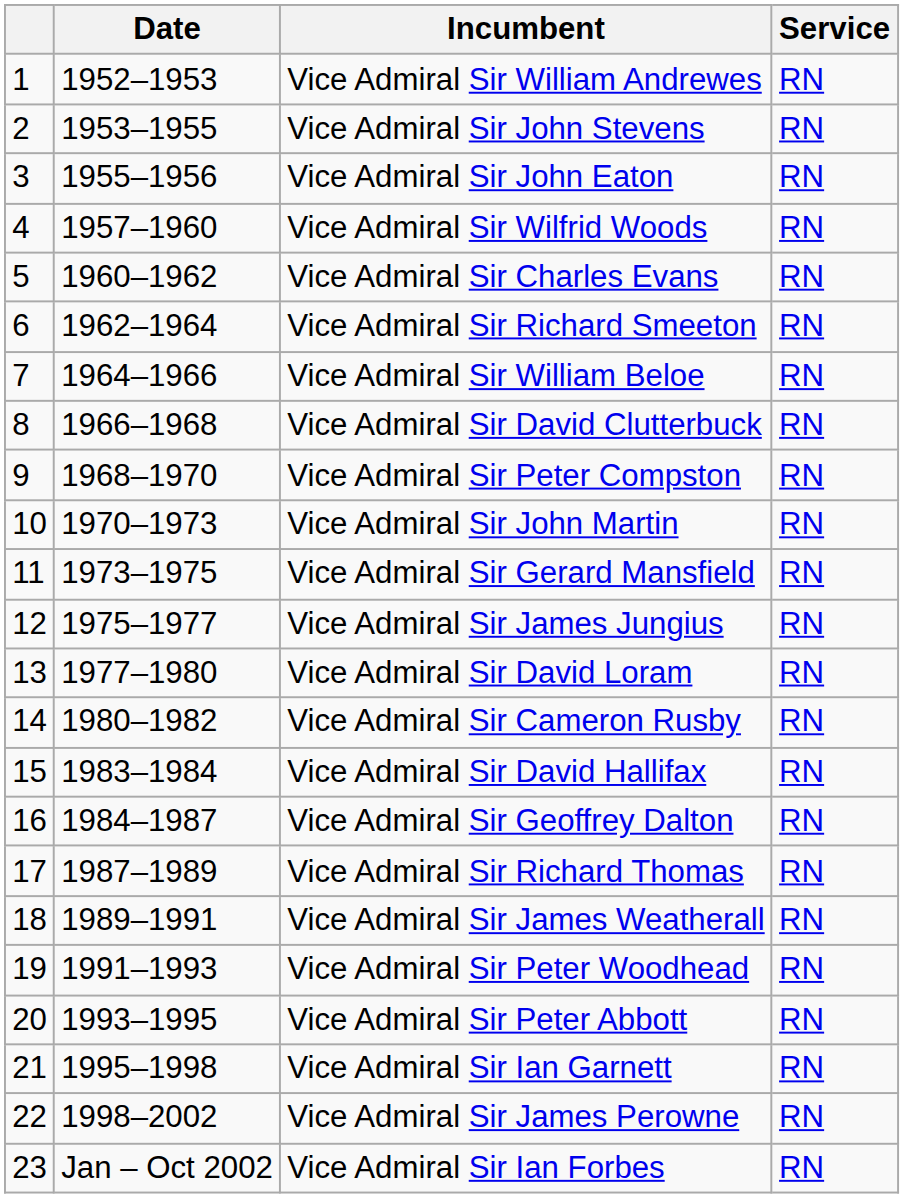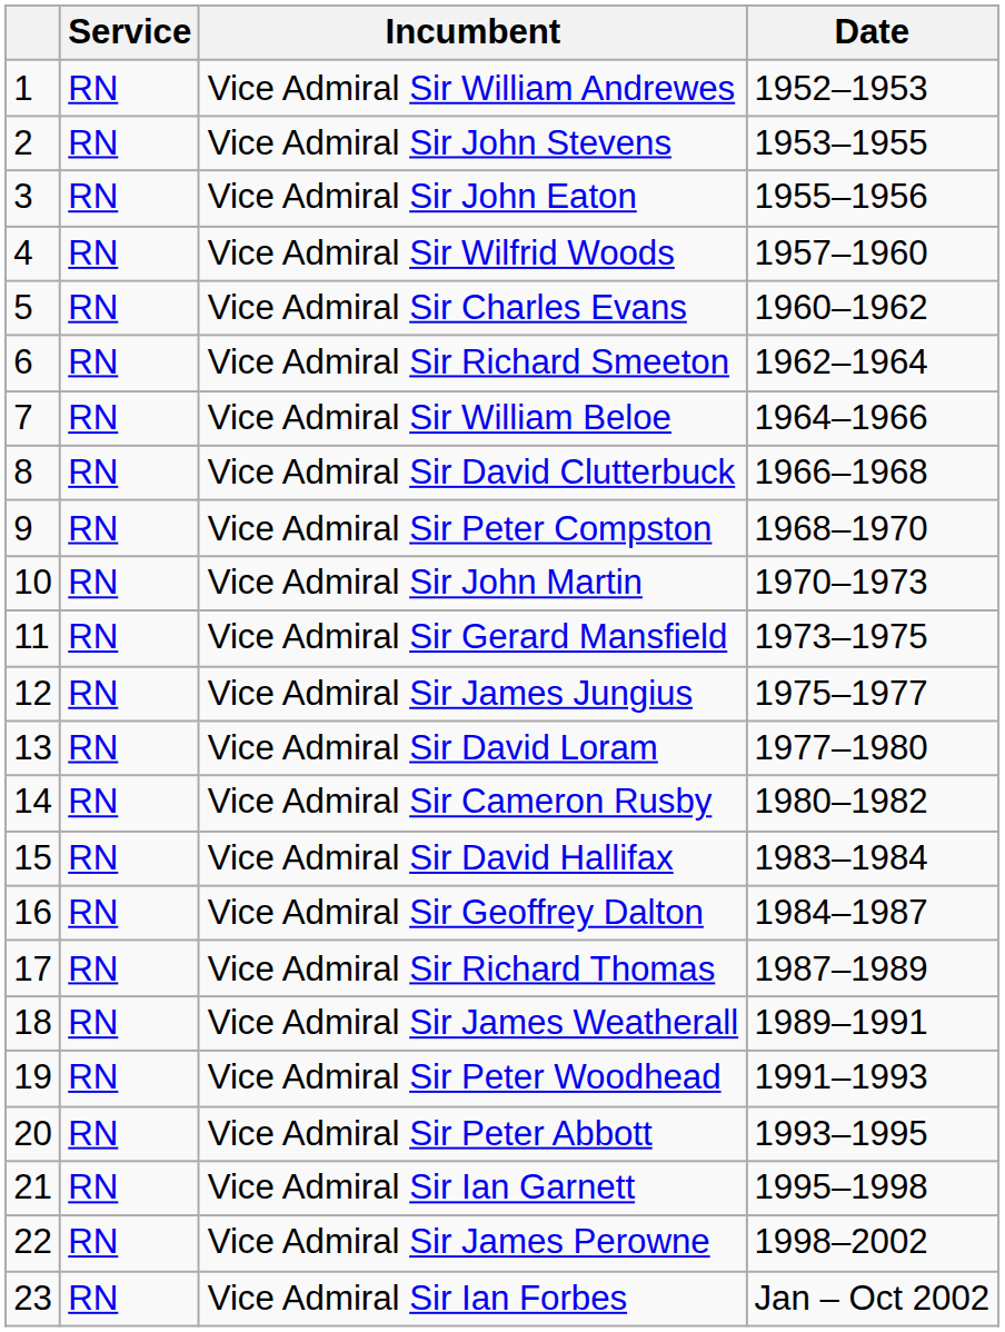 <table class=wikitable>
 <tr>
 <th></th>
+<th>Service</th>
+<th>Incumbent</th>
 <th>Date</th>
-<th>Incumbent</th>
-<th>Service</th>
 </tr>
 <tr>
 <td>1</td>
+<td><a href='#'>RN</a></td>
+<td>Vice Admiral <a href='#'>Sir William Andrewes</a></td>
 <td>1952–1953</td>
-<td>Vice Admiral <a href='#'>Sir William Andrewes</a></td>
-<td><a href='#'>RN</a></td>
 </tr>
 <tr>
 <td>2</td>
+<td><a href='#'>RN</a></td>
+<td>Vice Admiral <a href='#'>Sir John Stevens</a></td>
 <td>1953–1955</td>
-<td>Vice Admiral <a href='#'>Sir John Stevens</a></td>
-<td><a href='#'>RN</a></td>
 </tr>
 <tr>
 <td>3</td>
+<td><a href='#'>RN</a></td>
+<td>Vice Admiral <a href='#'>Sir John Eaton</a></td>
 <td>1955–1956</td>
-<td>Vice Admiral <a href='#'>Sir John Eaton</a></td>
-<td><a href='#'>RN</a></td>
 </tr>
 <tr>
 <td>4</td>
+<td><a href='#'>RN</a></td>
+<td>Vice Admiral <a href='#'>Sir Wilfrid Woods</a></td>
 <td>1957–1960</td>
-<td>Vice Admiral <a href='#'>Sir Wilfrid Woods</a></td>
-<td><a href='#'>RN</a></td>
 </tr>
 <tr>
 <td>5</td>
+<td><a href='#'>RN</a></td>
+<td>Vice Admiral <a href='#'>Sir Charles Evans</a></td>
 <td>1960–1962</td>
-<td>Vice Admiral <a href='#'>Sir Charles Evans</a></td>
-<td><a href='#'>RN</a></td>
 </tr>
 <tr>
 <td>6</td>
+<td><a href='#'>RN</a></td>
+<td>Vice Admiral <a href='#'>Sir Richard Smeeton</a></td>
 <td>1962–1964</td>
-<td>Vice Admiral <a href='#'>Sir Richard Smeeton</a></td>
-<td><a href='#'>RN</a></td>
 </tr>
 <tr>
 <td>7</td>
+<td><a href='#'>RN</a></td>
+<td>Vice Admiral <a href='#'>Sir William Beloe</a></td>
 <td>1964–1966</td>
-<td>Vice Admiral <a href='#'>Sir William Beloe</a></td>
-<td><a href='#'>RN</a></td>
 </tr>
 <tr>
 <td>8</td>
+<td><a href='#'>RN</a></td>
+<td>Vice Admiral <a href='#'>Sir David Clutterbuck</a></td>
 <td>1966–1968</td>
-<td>Vice Admiral <a href='#'>Sir David Clutterbuck</a></td>
-<td><a href='#'>RN</a></td>
 </tr>
 <tr>
 <td>9</td>
+<td><a href='#'>RN</a></td>
+<td>Vice Admiral <a href='#'>Sir Peter Compston</a></td>
 <td>1968–1970</td>
-<td>Vice Admiral <a href='#'>Sir Peter Compston</a></td>
-<td><a href='#'>RN</a></td>
 </tr>
 <tr>
 <td>10</td>
+<td><a href='#'>RN</a></td>
+<td>Vice Admiral <a href='#'>Sir John Martin</a></td>
 <td>1970–1973</td>
-<td>Vice Admiral <a href='#'>Sir John Martin</a></td>
-<td><a href='#'>RN</a></td>
 </tr>
 <tr>
 <td>11</td>
+<td><a href='#'>RN</a></td>
+<td>Vice Admiral <a href='#'>Sir Gerard Mansfield</a></td>
 <td>1973–1975</td>
-<td>Vice Admiral <a href='#'>Sir Gerard Mansfield</a></td>
-<td><a href='#'>RN</a></td>
 </tr>
 <tr>
 <td>12</td>
+<td><a href='#'>RN</a></td>
+<td>Vice Admiral <a href='#'>Sir James Jungius</a></td>
 <td>1975–1977</td>
-<td>Vice Admiral <a href='#'>Sir James Jungius</a></td>
-<td><a href='#'>RN</a></td>
 </tr>
 <tr>
 <td>13</td>
+<td><a href='#'>RN</a></td>
+<td>Vice Admiral <a href='#'>Sir David Loram</a></td>
 <td>1977–1980</td>
-<td>Vice Admiral <a href='#'>Sir David Loram</a></td>
-<td><a href='#'>RN</a></td>
 </tr>
 <tr>
 <td>14</td>
+<td><a href='#'>RN</a></td>
+<td>Vice Admiral <a href='#'>Sir Cameron Rusby</a></td>
 <td>1980–1982</td>
-<td>Vice Admiral <a href='#'>Sir Cameron Rusby</a></td>
-<td><a href='#'>RN</a></td>
 </tr>
 <tr>
 <td>15</td>
+<td><a href='#'>RN</a></td>
+<td>Vice Admiral <a href='#'>Sir David Hallifax</a></td>
 <td>1983–1984</td>
-<td>Vice Admiral <a href='#'>Sir David Hallifax</a></td>
-<td><a href='#'>RN</a></td>
 </tr>
 <tr>
 <td>16</td>
+<td><a href='#'>RN</a></td>
+<td>Vice Admiral <a href='#'>Sir Geoffrey Dalton</a></td>
 <td>1984–1987</td>
-<td>Vice Admiral <a href='#'>Sir Geoffrey Dalton</a></td>
-<td><a href='#'>RN</a></td>
 </tr>
 <tr>
 <td>17</td>
+<td><a href='#'>RN</a></td>
+<td>Vice Admiral <a href='#'>Sir Richard Thomas</a></td>
 <td>1987–1989</td>
-<td>Vice Admiral <a href='#'>Sir Richard Thomas</a></td>
-<td><a href='#'>RN</a></td>
 </tr>
 <tr>
 <td>18</td>
+<td><a href='#'>RN</a></td>
+<td>Vice Admiral <a href='#'>Sir James Weatherall</a></td>
 <td>1989–1991</td>
-<td>Vice Admiral <a href='#'>Sir James Weatherall</a></td>
-<td><a href='#'>RN</a></td>
 </tr>
 <tr>
 <td>19</td>
+<td><a href='#'>RN</a></td>
+<td>Vice Admiral  <a href='#'>Sir Peter Woodhead</a></td>
 <td>1991–1993</td>
-<td>Vice Admiral  <a href='#'>Sir Peter Woodhead</a></td>
-<td><a href='#'>RN</a></td>
 </tr>
 <tr>
 <td>20</td>
+<td><a href='#'>RN</a></td>
+<td>Vice Admiral  <a href='#'>Sir Peter Abbott</a></td>
 <td>1993–1995</td>
-<td>Vice Admiral  <a href='#'>Sir Peter Abbott</a></td>
-<td><a href='#'>RN</a></td>
 </tr>
 <tr>
 <td>21</td>
+<td><a href='#'>RN</a></td>
+<td>Vice Admiral  <a href='#'>Sir Ian Garnett</a></td>
 <td>1995–1998</td>
-<td>Vice Admiral  <a href='#'>Sir Ian Garnett</a></td>
-<td><a href='#'>RN</a></td>
 </tr>
 <tr>
 <td>22</td>
+<td><a href='#'>RN</a></td>
+<td>Vice Admiral  <a href='#'>Sir James Perowne</a></td>
 <td>1998–2002</td>
-<td>Vice Admiral  <a href='#'>Sir James Perowne</a></td>
-<td><a href='#'>RN</a></td>
 </tr>
 <tr>
 <td>23</td>
+<td><a href='#'>RN</a></td>
+<td>Vice Admiral  <a href='#'>Sir Ian Forbes</a></td>
 <td>Jan – Oct 2002</td>
-<td>Vice Admiral  <a href='#'>Sir Ian Forbes</a></td>
-<td><a href='#'>RN</a></td>
 </tr>
 </table>
